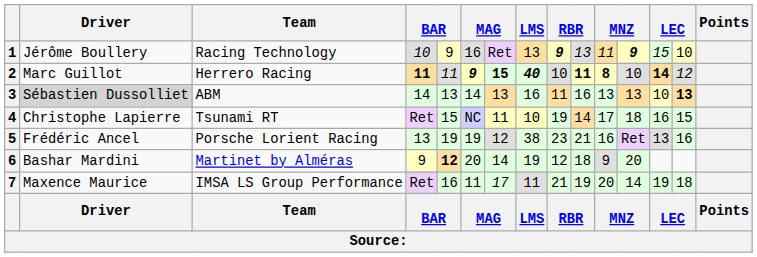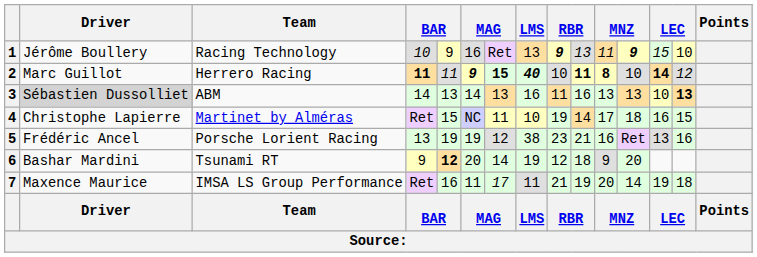 <table class="wikitable" style="font-size:85%; text-align:center">
 <tr>
 <th></th>
 <th>Driver</th>
 <th>Team</th>
 <th colspan="2"><br><a href='#'>BAR</a></th>
 <th colspan="2"><br><a href='#'>MAG</a></th>
 <th><br><a href='#'>LMS</a></th>
 <th colspan="2"><br><a href='#'>RBR</a></th>
 <th colspan="2"><br><a href='#'>MNZ</a></th>
 <th colspan="2"><br><a href='#'>LEC</a></th>
 <th>Points</th>
 </tr>
 <tr>
 <th>1</th>
 <td align="left"> Jérôme Boullery</td>
 <td align="left"> Racing Technology</td>
 <td style="background:#DFDFDF"><em>10</em></td>
 <td style="background:#FFFFBF">9</td>
 <td style="background:#DFDFDF">16</td>
 <td style="background:#efcfff">Ret</td>
 <td style="background:#FFDF9F">13</td>
 <td style="background:#FFFFBF"><strong><em>9</em></strong></td>
 <td style="background:#DFDFDF"><em>13</em></td>
 <td style="background:#FFDF9F"><em>11</em></td>
 <td style="background:#FFFFBF"><strong><em>9</em></strong></td>
 <td style="background:#dfffdf"><em>15</em></td>
 <td style="background:#FFFFBF">10</td>
 <th></th>
 </tr>
 <tr>
 <th>2</th>
 <td align="left"> Marc Guillot</td>
 <td align="left"> Herrero Racing</td>
 <td style="background:#FFDF9F"><strong>11</strong></td>
 <td style="background:#DFDFDF"><em>11</em></td>
 <td style="background:#FFFFBF"><strong><em>9</em></strong></td>
 <td style="background:#DFFFDF"><strong>15</strong></td>
 <td style="background:#DFFFDF"><strong><em>40</em></strong></td>
 <td style="background:#DFDFDF">10</td>
 <td style="background:#FFFFBF"><strong>11</strong></td>
 <td style="background:#FFFFBF"><strong>8</strong></td>
 <td style="background:#DFDFDF">10</td>
 <td style="background:#FFDF9F"><strong>14</strong></td>
 <td style="background:#DFDFDF"><em>12</em></td>
 <th></th>
 </tr>
 <tr>
 <th>3</th>
 <td align="left" style="background: lightgrey;"> Sébastien Dussolliet</td>
 <td align="left"> ABM</td>
 <td style="background:#DFFFDF">14</td>
 <td style="background:#DFFFDF">13</td>
 <td style="background:#DFFFDF">14</td>
 <td style="background:#FFDF9F">13</td>
 <td style="background:#DFFFDF">16</td>
 <td style="background:#FFDF9F">11</td>
 <td style="background:#DFFFDF">16</td>
 <td style="background:#DFFFDF">13</td>
 <td style="background:#FFDF9F">13</td>
 <td style="background:#FFFFBF">10</td>
 <td style="background:#FFDF9F"><strong>13</strong></td>
 <th></th>
 </tr>
 <tr>
 <th>4</th>
 <td align="left"> Christophe Lapierre</td>
-<td align="left"> Tsunami RT</td>
+<td align="left"> <a href='#'>Martinet by Alméras</a></td>
 <td style="background:#efcfff">Ret</td>
 <td style="background:#DFFFDF">15</td>
 <td style="background:#cfcfff">NC</td>
 <td style="background:#FFFFBF">11</td>
 <td style="background:#FFFFBF">10</td>
 <td style="background:#DFFFDF">19</td>
 <td style="background:#FFDF9F">14</td>
 <td style="background:#DFFFDF">17</td>
 <td style="background:#DFFFDF">18</td>
 <td style="background:#DFFFDF">16</td>
 <td style="background:#DFFFDF">15</td>
 <th></th>
 </tr>
 <tr>
 <th>5</th>
 <td align="left"> Frédéric Ancel</td>
 <td align="left"> Porsche Lorient Racing</td>
 <td style="background:#DFFFDF">13</td>
 <td style="background:#DFFFDF">19</td>
 <td style="background:#DFFFDF">19</td>
 <td style="background:#DFDFDF">12</td>
 <td style="background:#DFFFDF">38</td>
 <td style="background:#DFFFDF">23</td>
 <td style="background:#DFFFDF">21</td>
 <td style="background:#DFFFDF">16</td>
 <td style="background:#efcfff">Ret</td>
 <td style="background:#DFDFDF">13</td>
 <td style="background:#DFFFDF">16</td>
 <th></th>
 </tr>
 <tr>
 <th>6</th>
 <td align="left"> Bashar Mardini</td>
-<td align="left"> <a href='#'>Martinet by Alméras</a></td>
+<td align="left"> Tsunami RT</td>
 <td style="background:#FFFFBF">9</td>
 <td style="background:#FFDF9F"><strong>12</strong></td>
 <td style="background:#DFFFDF">20</td>
 <td style="background:#DFFFDF">14</td>
 <td style="background:#DFFFDF">19</td>
 <td style="background:#DFFFDF">12</td>
 <td style="background:#DFFFDF">18</td>
 <td style="background:#DFDFDF">9</td>
 <td style="background:#DFFFDF">20</td>
 <td style="background:#"></td>
 <td style="background:#"></td>
 <th></th>
 </tr>
 <tr>
 <th>7</th>
 <td align="left"> Maxence Maurice</td>
 <td align="left"> IMSA LS Group Performance</td>
 <td style="background:#efcfff">Ret</td>
 <td style="background:#DFFFDF">16</td>
 <td style="background:#DFFFDF">11</td>
 <td style="background:#DFFFDF"><em>17</em></td>
 <td style="background:#DFDFDF">11</td>
 <td style="background:#DFFFDF">21</td>
 <td style="background:#DFFFDF">19</td>
 <td style="background:#DFFFDF">20</td>
 <td style="background:#DFFFDF">14</td>
 <td style="background:#DFFFDF">19</td>
 <td style="background:#DFFFDF">18</td>
 <th></th>
 </tr>
 <tr>
 <th></th>
 <th>Driver</th>
 <th>Team</th>
 <th colspan="2"><br><a href='#'>BAR</a></th>
 <th colspan="2"><br><a href='#'>MAG</a></th>
 <th><br><a href='#'>LMS</a></th>
 <th colspan="2"><br><a href='#'>RBR</a></th>
 <th colspan="2"><br><a href='#'>MNZ</a></th>
 <th colspan="2"><br><a href='#'>LEC</a></th>
 <th>Points</th>
 </tr>
 <tr>
 <th colspan="15">Source:</th>
 </tr>
 </table>
